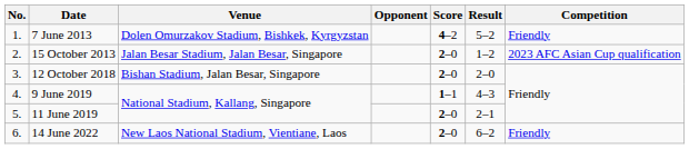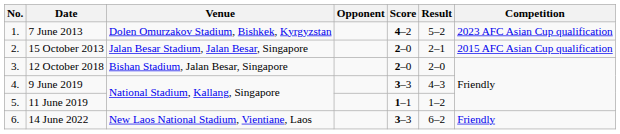 <table class="wikitable" style="font-size:100%;">
 <tr>
 <th>No.</th>
 <th>Date</th>
 <th>Venue</th>
 <th>Opponent</th>
 <th>Score</th>
 <th>Result</th>
 <th>Competition</th>
 </tr>
 <tr>
 <td align=center>1.</td>
 <td>7 June 2013</td>
 <td><a href='#'>Dolen Omurzakov Stadium</a>, <a href='#'>Bishkek</a>, <a href='#'>Kyrgyzstan</a></td>
 <td></td>
 <td align=center><strong>4</strong>–2</td>
 <td align=center>5–2</td>
-<td><a href='#'>Friendly</a></td>
+<td><a href='#'>2023 AFC Asian Cup qualification</a></td>
 </tr>
 <tr>
 <td align=center>2.</td>
 <td>15 October 2013</td>
 <td><a href='#'>Jalan Besar Stadium</a>, <a href='#'>Jalan Besar</a>, Singapore</td>
 <td></td>
 <td align=center><strong>2</strong>–0</td>
-<td align=center>1–2</td>
-<td><a href='#'>2023 AFC Asian Cup qualification</a></td>
+<td align=center>2–1</td>
+<td><a href='#'>2015 AFC Asian Cup qualification</a></td>
 </tr>
 <tr>
 <td align=center>3.</td>
 <td>12 October 2018</td>
 <td><a href='#'>Bishan Stadium</a>, Jalan Besar, Singapore</td>
 <td></td>
 <td align=center><strong>2</strong>–0</td>
 <td align=center>2–0</td>
 <td rowspan=3>Friendly</td>
 </tr>
 <tr>
 <td align=center>4.</td>
 <td>9 June 2019</td>
 <td rowspan=2><a href='#'>National Stadium</a>, <a href='#'>Kallang</a>, Singapore</td>
 <td></td>
-<td align=center><strong>1</strong>–1</td>
+<td align=center><strong>3</strong>–3</td>
 <td align=center>4–3</td>
 </tr>
 <tr>
 <td align=center>5.</td>
 <td>11 June 2019</td>
 <td></td>
-<td align=center><strong>2</strong>–0</td>
-<td align=center>2–1</td>
+<td align=center><strong>1</strong>–1</td>
+<td align=center>1–2</td>
 </tr>
 <tr>
 <td align=center>6.</td>
 <td>14 June 2022</td>
 <td><a href='#'>New Laos National Stadium</a>, <a href='#'>Vientiane</a>, Laos</td>
 <td></td>
-<td align=center><strong>2</strong>–0</td>
+<td align=center><strong>3</strong>–3</td>
 <td align=center>6–2</td>
 <td><a href='#'>Friendly</a></td>
 </tr>
 </table>
